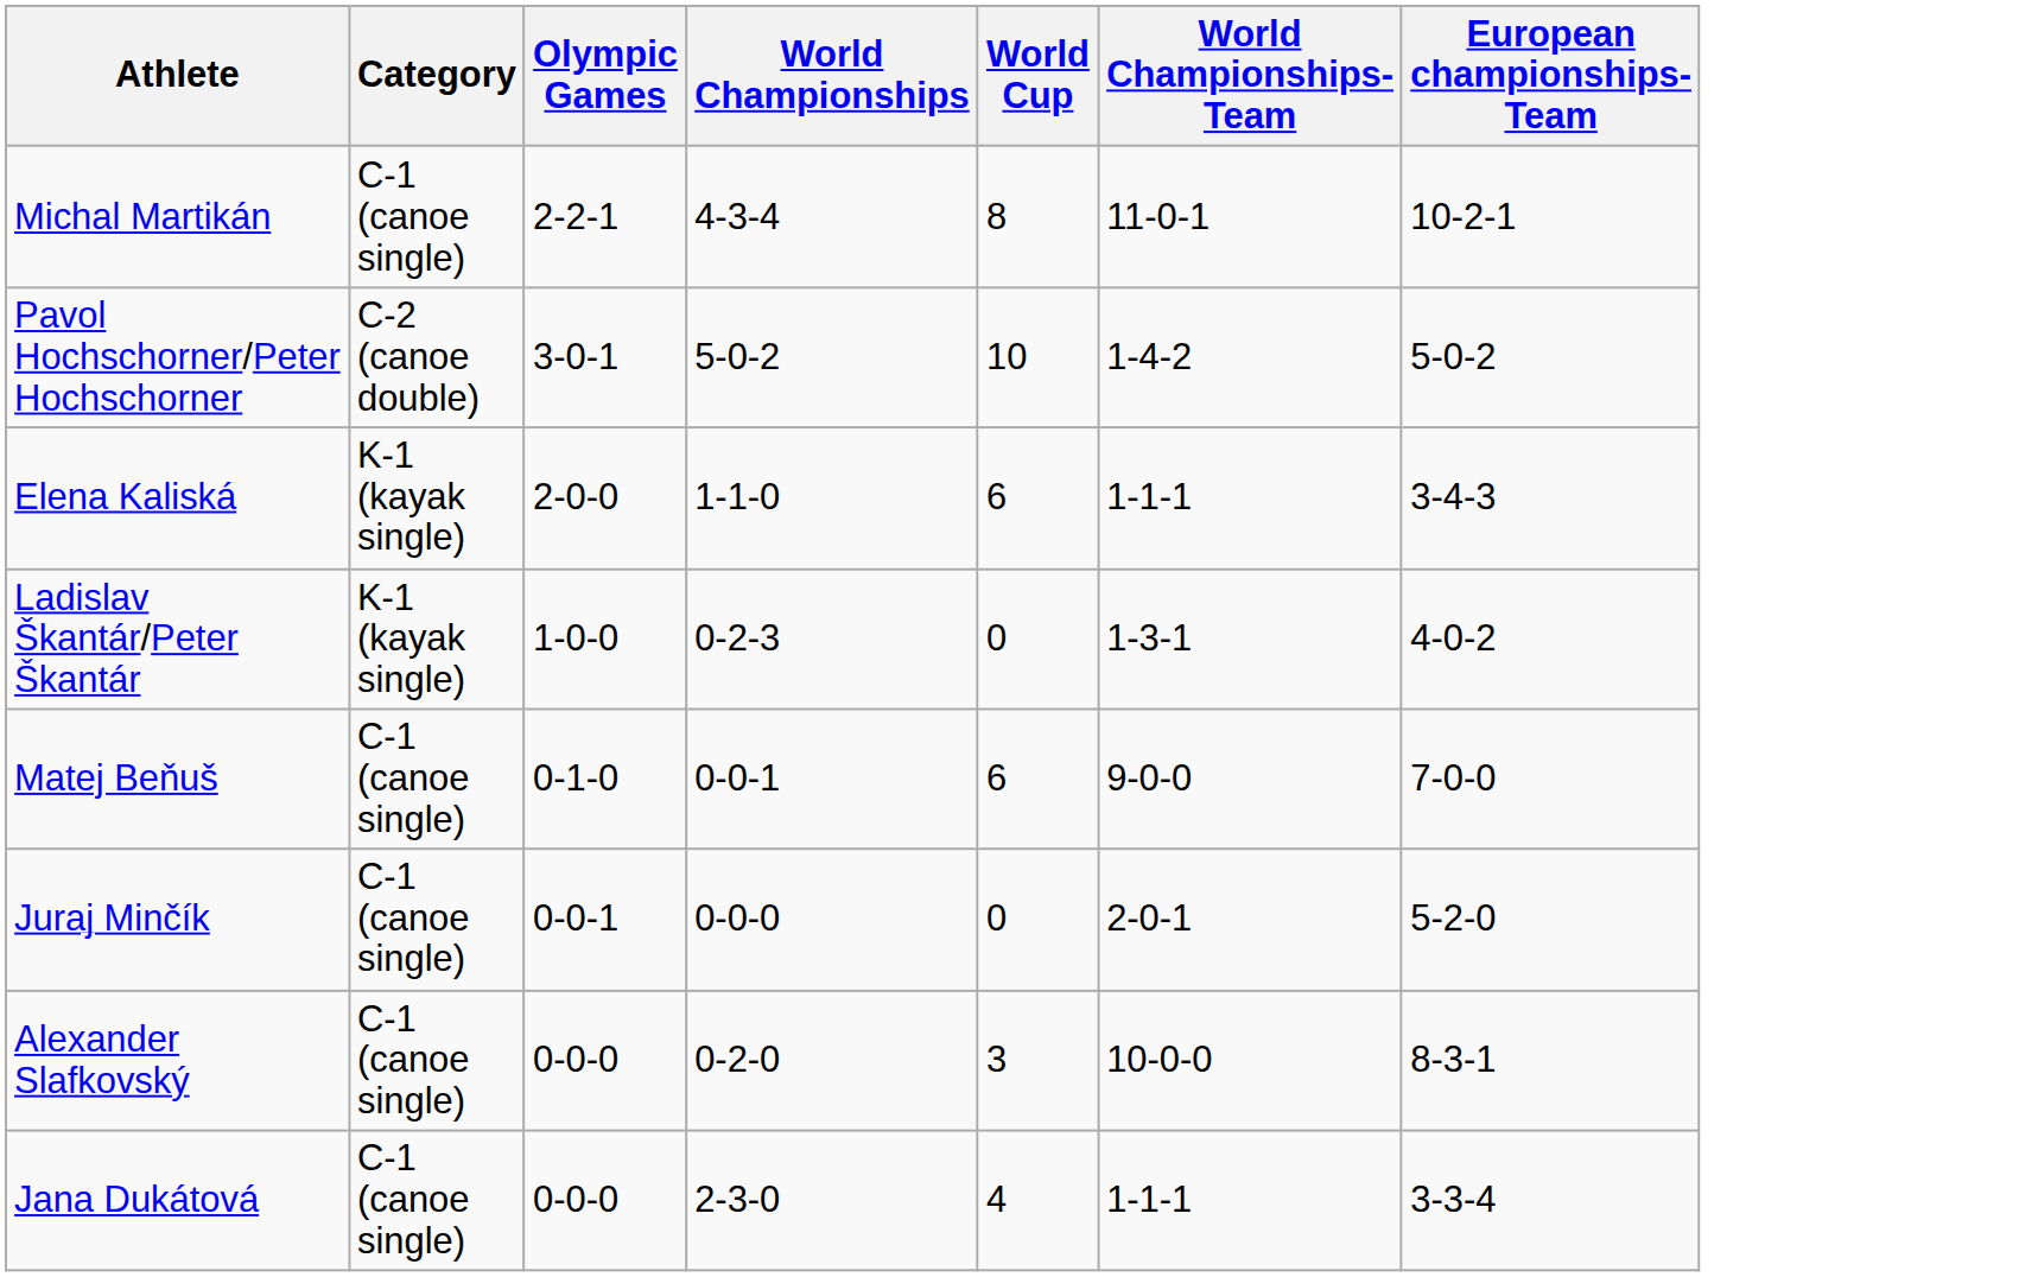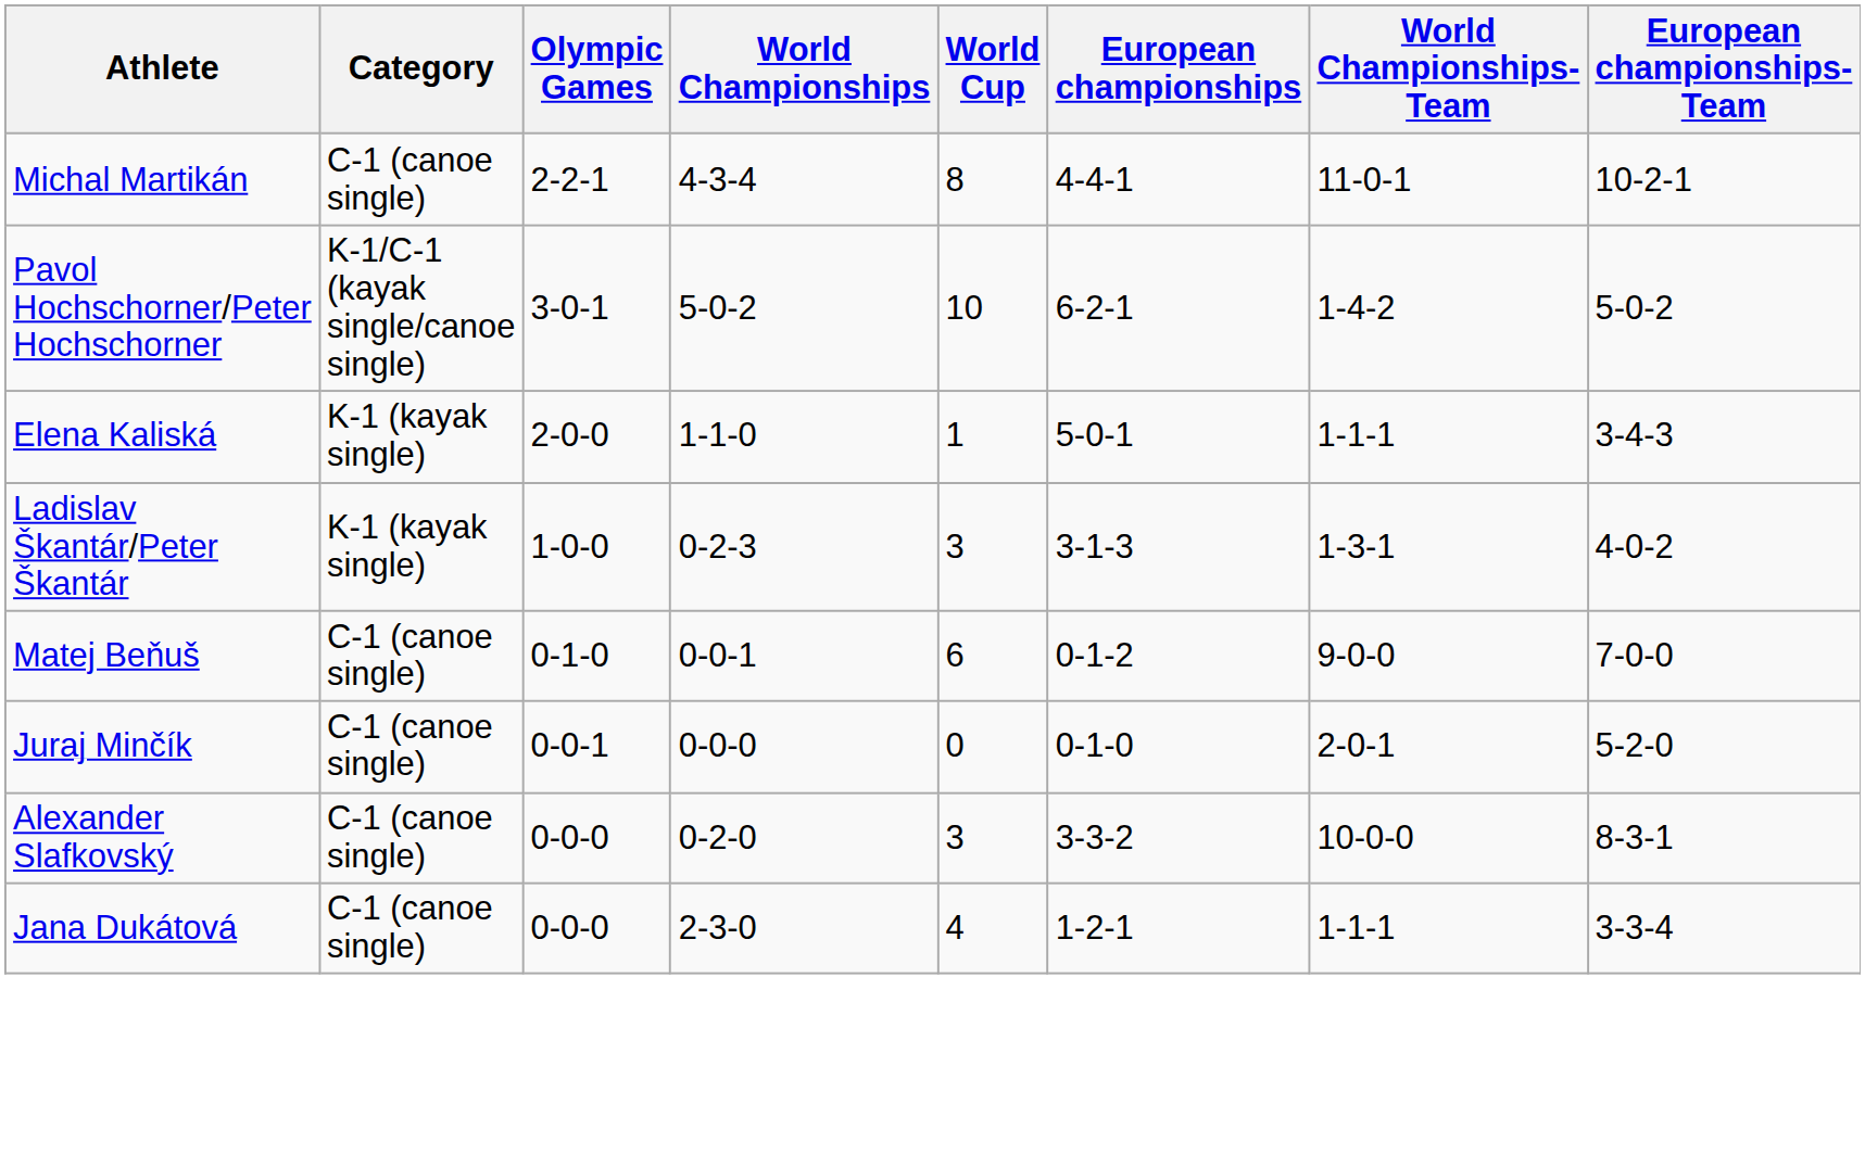 <table class="wikitable sortable">
 <tr>
 <th>Athlete</th>
 <th>Category</th>
 <th><a href='#'>Olympic Games</a></th>
 <th><a href='#'>World Championships</a></th>
 <th><a href='#'>World Cup</a></th>
+<th><a href='#'>European championships</a></th>
 <th><a href='#'>World Championships-Team</a></th>
 <th><a href='#'>European championships-Team</a></th>
 </tr>
 <tr>
 <td><a href='#'>Michal Martikán</a></td>
 <td>C-1 (canoe single)</td>
 <td>2-2-1</td>
 <td>4-3-4</td>
 <td>8</td>
+<td>4-4-1</td>
 <td>11-0-1</td>
 <td>10-2-1</td>
 </tr>
 <tr>
 <td><a href='#'>Pavol Hochschorner</a>/<a href='#'>Peter Hochschorner</a></td>
-<td>C-2 (canoe double)</td>
+<td>K-1/C-1 (kayak single/canoe single)</td>
 <td>3-0-1</td>
 <td>5-0-2</td>
 <td>10</td>
+<td>6-2-1</td>
 <td>1-4-2</td>
 <td>5-0-2</td>
 </tr>
 <tr>
 <td><a href='#'>Elena Kaliská</a></td>
 <td>K-1 (kayak single)</td>
 <td>2-0-0</td>
 <td>1-1-0</td>
-<td>6</td>
+<td>1</td>
+<td>5-0-1</td>
 <td>1-1-1</td>
 <td>3-4-3</td>
 </tr>
 <tr>
 <td><a href='#'>Ladislav Škantár</a>/<a href='#'>Peter Škantár</a></td>
 <td>K-1 (kayak single)</td>
 <td>1-0-0</td>
 <td>0-2-3</td>
-<td>0</td>
+<td>3</td>
+<td>3-1-3</td>
 <td>1-3-1</td>
 <td>4-0-2</td>
 </tr>
 <tr>
 <td><a href='#'>Matej Beňuš</a></td>
 <td>C-1 (canoe single)</td>
 <td>0-1-0</td>
 <td>0-0-1</td>
 <td>6</td>
+<td>0-1-2</td>
 <td>9-0-0</td>
 <td>7-0-0</td>
 </tr>
 <tr>
 <td><a href='#'>Juraj Minčík</a></td>
 <td>C-1 (canoe single)</td>
 <td>0-0-1</td>
 <td>0-0-0</td>
 <td>0</td>
+<td>0-1-0</td>
 <td>2-0-1</td>
 <td>5-2-0</td>
 </tr>
 <tr>
 <td><a href='#'>Alexander Slafkovský</a></td>
 <td>C-1 (canoe single)</td>
 <td>0-0-0</td>
 <td>0-2-0</td>
 <td>3</td>
+<td>3-3-2</td>
 <td>10-0-0</td>
 <td>8-3-1</td>
 </tr>
 <tr>
 <td><a href='#'>Jana Dukátová</a></td>
 <td>C-1 (canoe single)</td>
 <td>0-0-0</td>
 <td>2-3-0</td>
 <td>4</td>
+<td>1-2-1</td>
 <td>1-1-1</td>
 <td>3-3-4</td>
 </tr>
 </table>
